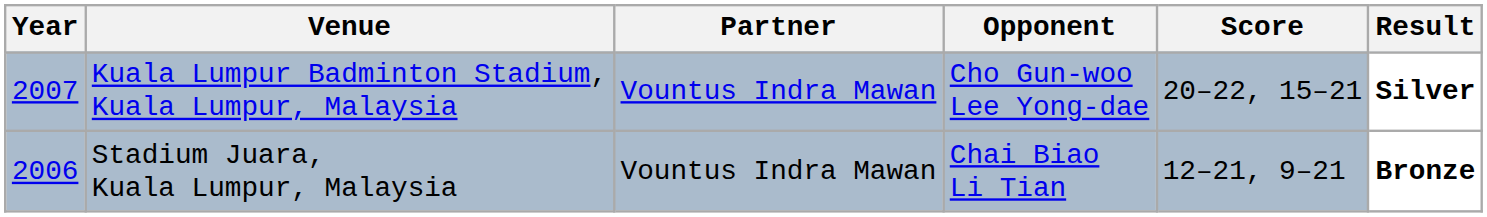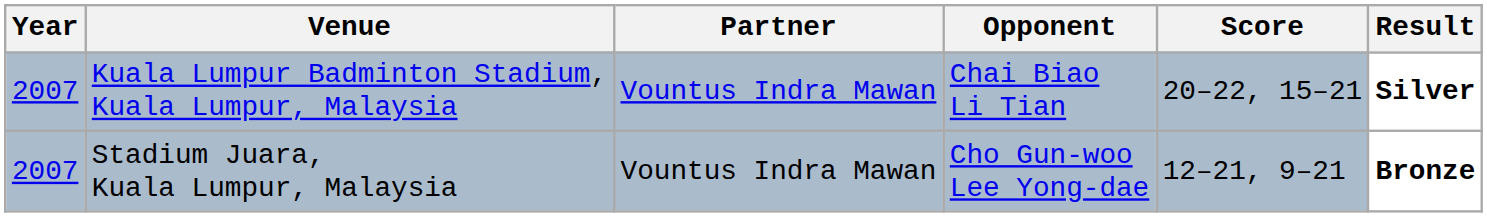 <table class="sortable wikitable" style="font-size: 90%;">
 <tr>
 <th>Year</th>
 <th>Venue</th>
 <th>Partner</th>
 <th>Opponent</th>
 <th>Score</th>
 <th>Result</th>
 </tr>
 <tr style="background:#AABBCC">
 <td align="center"><a href='#'>2007</a></td>
 <td align="left"><a href='#'>Kuala Lumpur Badminton Stadium</a>,<br><a href='#'>Kuala Lumpur, Malaysia</a></td>
 <td align="left"> <a href='#'>Vountus Indra Mawan</a></td>
-<td align="left"> <a href='#'>Cho Gun-woo</a> <br>  <a href='#'>Lee Yong-dae</a></td>
+<td align="left"> <a href='#'>Chai Biao</a> <br>  <a href='#'>Li Tian</a></td>
 <td align="left">20–22, 15–21</td>
 <td style="text-align:left; background:white"> <strong>Silver</strong></td>
 </tr>
 <tr style="background:#AABBCC">
-<td align="center"><a href='#'>2006</a></td>
+<td align="center"><a href='#'>2007</a></td>
 <td align="left">Stadium Juara,<br>Kuala Lumpur, Malaysia</td>
 <td align="left"> Vountus Indra Mawan</td>
-<td align="left"> <a href='#'>Chai Biao</a> <br>  <a href='#'>Li Tian</a></td>
+<td align="left"> <a href='#'>Cho Gun-woo</a> <br>  <a href='#'>Lee Yong-dae</a></td>
 <td align="left">12–21, 9–21</td>
 <td style="text-align:left; background:white"> <strong>Bronze</strong></td>
 </tr>
 </table>
